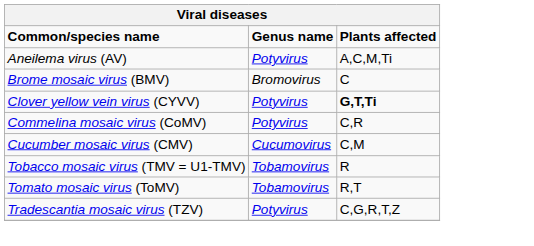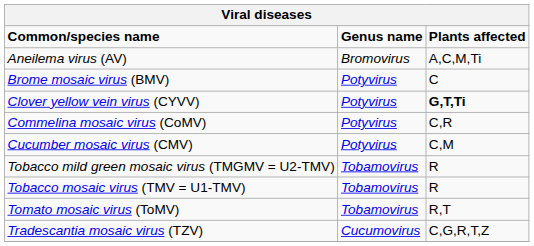 <table class="wikitable" style="clear">
 <tr>
 <th colspan=3><strong>Viral diseases</strong><br></th>
 </tr>
 <tr>
 <td><strong>Common/species name</strong></td>
 <td><strong>Genus name</strong></td>
 <td><strong>Plants affected</strong></td>
 </tr>
 <tr>
 <td><em>Aneilema virus</em> (AV)</td>
-<td><em><a href='#'>Potyvirus</a></em></td>
+<td><em>Bromovirus</em></td>
 <td>A,C,M,Ti</td>
 </tr>
 <tr>
 <td><em><a href='#'>Brome mosaic virus</a></em> (BMV)</td>
-<td><em>Bromovirus</em></td>
+<td><em><a href='#'>Potyvirus</a></em></td>
 <td>C</td>
 </tr>
 <tr>
 <td><em><a href='#'>Clover yellow vein virus</a></em> (CYVV)</td>
 <td><em><a href='#'>Potyvirus</a></em></td>
 <td><strong>G,T,Ti</strong></td>
 </tr>
 <tr>
 <td><em><a href='#'>Commelina mosaic virus</a></em> (CoMV)</td>
 <td><em><a href='#'>Potyvirus</a></em></td>
 <td>C,R</td>
 </tr>
 <tr>
 <td><em><a href='#'>Cucumber mosaic virus</a></em> (CMV)</td>
-<td><em><a href='#'>Cucumovirus</a></em></td>
+<td><em><a href='#'>Potyvirus</a></em></td>
 <td>C,M</td>
+</tr>
+<tr>
+<td><em>Tobacco mild green mosaic virus</em> (TMGMV = U2-TMV)</td>
+<td><em><a href='#'>Tobamovirus</a></em></td>
+<td>R</td>
 </tr>
 <tr>
 <td><em><a href='#'>Tobacco mosaic virus</a></em> (TMV = U1-TMV)</td>
 <td><em><a href='#'>Tobamovirus</a></em></td>
 <td>R</td>
 </tr>
 <tr>
 <td><em><a href='#'>Tomato mosaic virus</a></em> (ToMV)</td>
 <td><em><a href='#'>Tobamovirus</a></em></td>
 <td>R,T</td>
 </tr>
 <tr>
 <td><em><a href='#'>Tradescantia mosaic virus</a></em> (TZV)</td>
-<td><em><a href='#'>Potyvirus</a></em></td>
+<td><em><a href='#'>Cucumovirus</a></em></td>
 <td>C,G,R,T,Z</td>
 </tr>
 <tr>
 </tr>
 </table>
